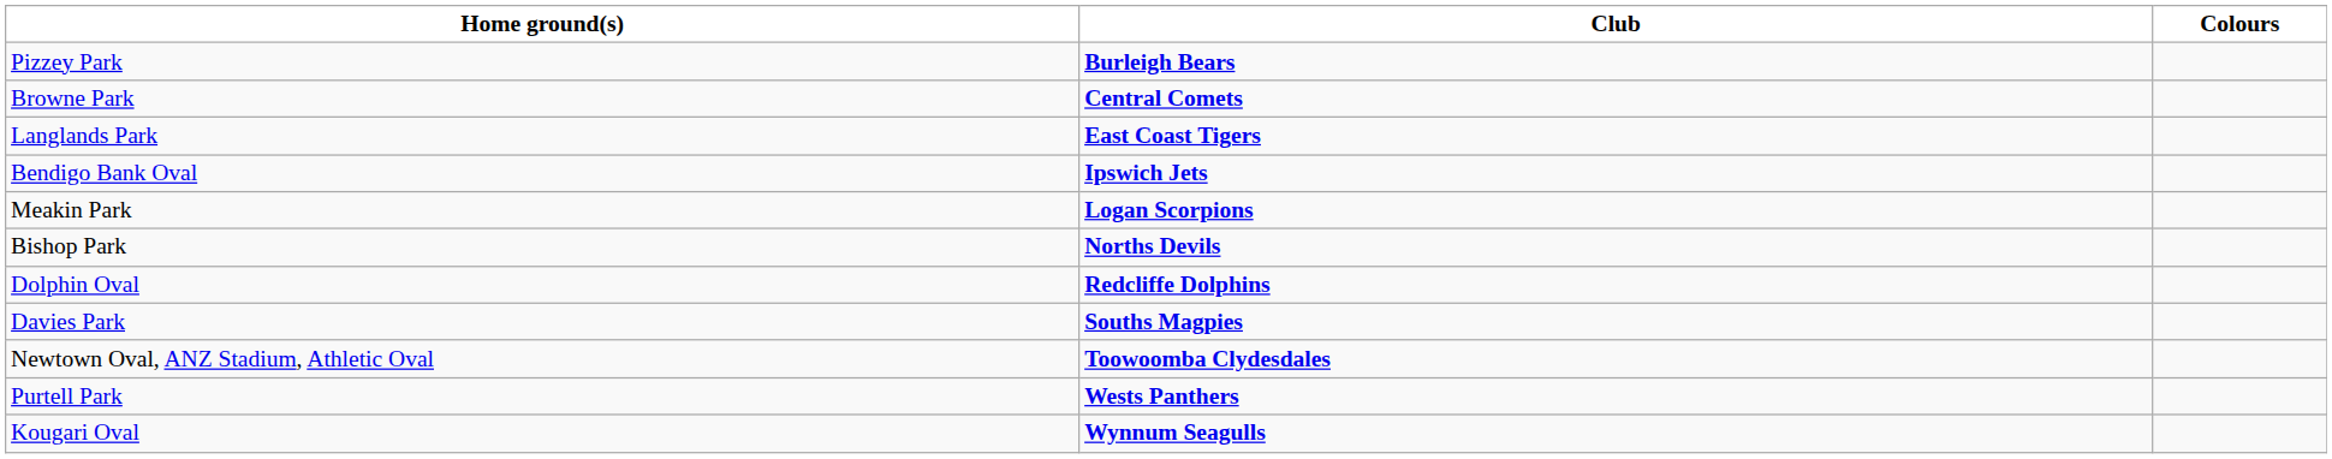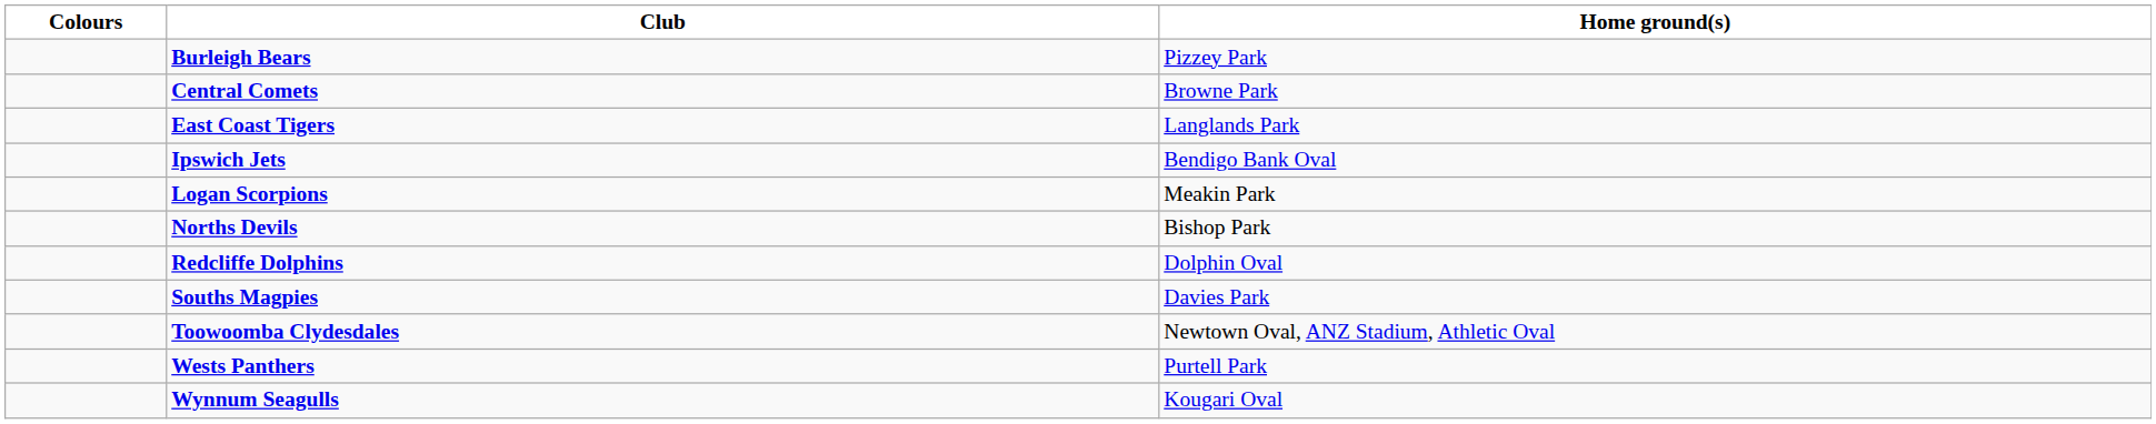 <table class="wikitable" style="width:100%; text-align:left">
 <tr>
+<th style="background:white; width:1%">Colours</th>
+<th style="background:white; width:10%">Club</th>
 <th style="background:white; width:10%">Home ground(s)</th>
-<th style="background:white; width:10%">Club</th>
-<th style="background:white; width:1%">Colours</th>
 </tr>
 <tr>
+<td></td>
+<td><strong><a href='#'>Burleigh Bears</a></strong></td>
 <td><a href='#'>Pizzey Park</a></td>
-<td><strong><a href='#'>Burleigh Bears</a></strong></td>
-<td></td>
 </tr>
 <tr>
+<td></td>
+<td><strong><a href='#'>Central Comets</a></strong></td>
 <td><a href='#'>Browne Park</a></td>
-<td><strong><a href='#'>Central Comets</a></strong></td>
-<td></td>
 </tr>
 <tr>
+<td></td>
+<td><strong><a href='#'>East Coast Tigers</a></strong></td>
 <td><a href='#'>Langlands Park</a></td>
-<td><strong><a href='#'>East Coast Tigers</a></strong></td>
-<td></td>
 </tr>
 <tr>
+<td></td>
+<td><strong><a href='#'>Ipswich Jets</a></strong></td>
 <td><a href='#'>Bendigo Bank Oval</a></td>
-<td><strong><a href='#'>Ipswich Jets</a></strong></td>
-<td></td>
 </tr>
 <tr>
+<td></td>
+<td><strong><a href='#'>Logan Scorpions</a></strong></td>
 <td>Meakin Park</td>
-<td><strong><a href='#'>Logan Scorpions</a></strong></td>
-<td></td>
 </tr>
 <tr>
+<td></td>
+<td><strong><a href='#'>Norths Devils</a></strong></td>
 <td>Bishop Park</td>
-<td><strong><a href='#'>Norths Devils</a></strong></td>
-<td></td>
 </tr>
 <tr>
+<td></td>
+<td><strong><a href='#'>Redcliffe Dolphins</a></strong></td>
 <td><a href='#'>Dolphin Oval</a></td>
-<td><strong><a href='#'>Redcliffe Dolphins</a></strong></td>
-<td></td>
 </tr>
 <tr>
+<td></td>
+<td><strong><a href='#'>Souths Magpies</a></strong></td>
 <td><a href='#'>Davies Park</a></td>
-<td><strong><a href='#'>Souths Magpies</a></strong></td>
-<td></td>
 </tr>
 <tr>
+<td></td>
+<td><strong><a href='#'>Toowoomba Clydesdales</a></strong></td>
 <td>Newtown Oval, <a href='#'>ANZ Stadium</a>, <a href='#'>Athletic Oval</a></td>
-<td><strong><a href='#'>Toowoomba Clydesdales</a></strong></td>
-<td></td>
 </tr>
 <tr>
+<td></td>
+<td><strong><a href='#'>Wests Panthers</a></strong></td>
 <td><a href='#'>Purtell Park</a></td>
-<td><strong><a href='#'>Wests Panthers</a></strong></td>
-<td></td>
 </tr>
 <tr>
+<td></td>
+<td><strong><a href='#'>Wynnum Seagulls</a></strong></td>
 <td><a href='#'>Kougari Oval</a></td>
-<td><strong><a href='#'>Wynnum Seagulls</a></strong></td>
-<td></td>
 </tr>
 </table>
